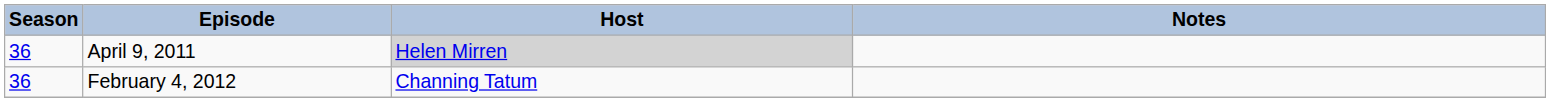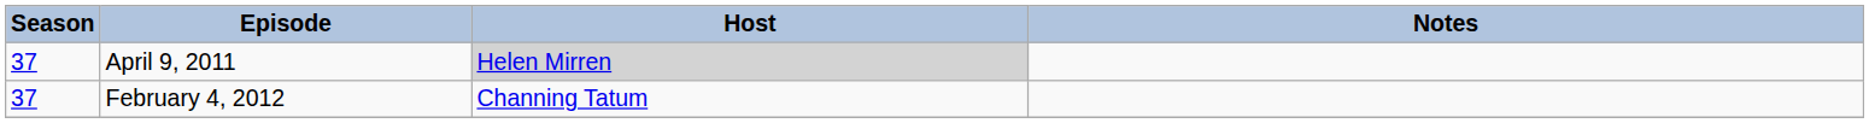 <table class="wikitable" style="width:100%;">
 <tr>
 <th style="background:#B0C4DE;" width="5%">Season</th>
 <th style="background:#B0C4DE;" width="20%">Episode</th>
 <th style="background:#B0C4DE;" width="30%">Host</th>
 <th style="background:#B0C4DE;" width="45%">Notes</th>
 </tr>
 <tr>
-<td><a href='#'>36</a></td>
+<td><a href='#'>37</a></td>
 <td>April 9, 2011</td>
 <td style="background: lightgrey;"><a href='#'>Helen Mirren</a></td>
 <td></td>
 </tr>
 <tr>
-<td><a href='#'>36</a></td>
+<td><a href='#'>37</a></td>
 <td>February 4, 2012</td>
 <td><a href='#'>Channing Tatum</a></td>
 <td></td>
 </tr>
 <tr>
 </tr>
 </table>
